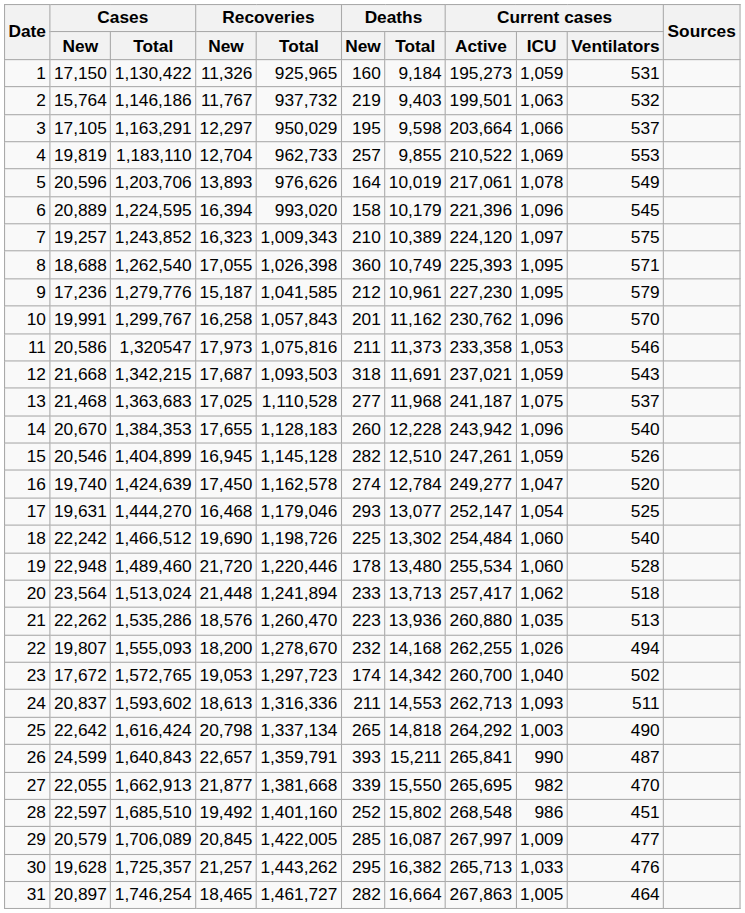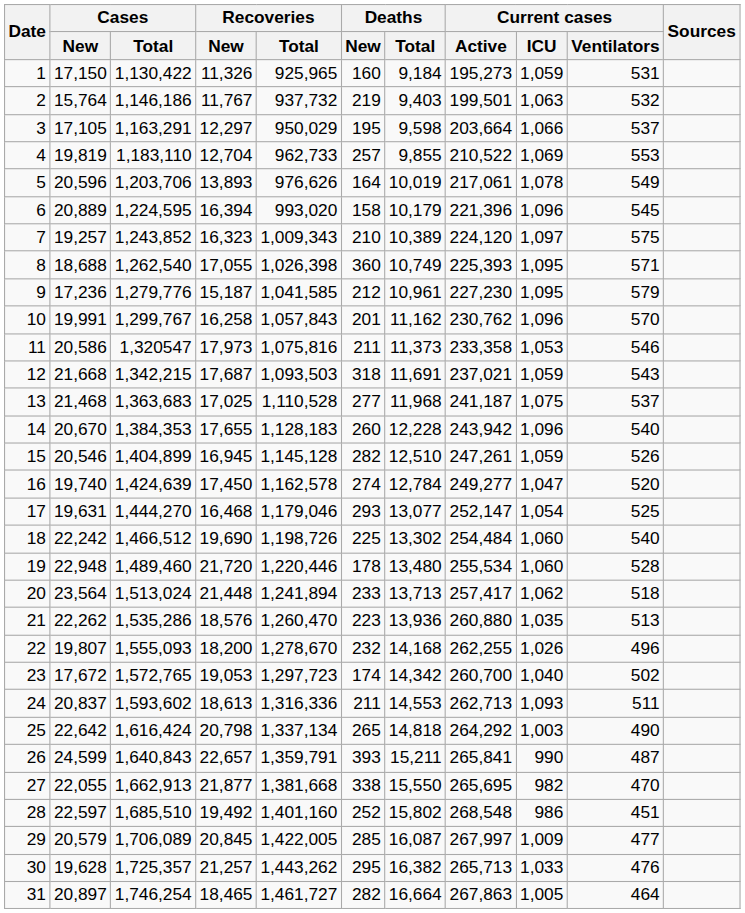 <table class="wikitable sortable mw-collapsible mw-collapsed sticky-header-multi sort-under" style="text-align:right;">
 <tr>
 <th rowspan=2>Date</th>
 <th colspan=2>Cases</th>
 <th colspan=2>Recoveries</th>
 <th colspan=2>Deaths</th>
 <th colspan=3>Current cases</th>
 <th rowspan=2 class="unsortable">Sources</th>
 </tr>
 <tr>
 <th>New</th>
 <th>Total</th>
 <th>New</th>
 <th>Total</th>
 <th>New</th>
 <th>Total</th>
 <th>Active</th>
 <th>ICU</th>
 <th>Ventilators</th>
 </tr>
 <tr>
 <td>1</td>
 <td>17,150</td>
 <td>1,130,422</td>
 <td>11,326</td>
 <td>925,965</td>
 <td>160</td>
 <td>9,184</td>
 <td>195,273</td>
 <td>1,059</td>
 <td>531</td>
 <td></td>
 </tr>
 <tr>
 <td>2</td>
 <td>15,764</td>
 <td>1,146,186</td>
 <td>11,767</td>
 <td>937,732</td>
 <td>219</td>
 <td>9,403</td>
 <td>199,501</td>
 <td>1,063</td>
 <td>532</td>
 <td></td>
 </tr>
 <tr>
 <td>3</td>
 <td>17,105</td>
 <td>1,163,291</td>
 <td>12,297</td>
 <td>950,029</td>
 <td>195</td>
 <td>9,598</td>
 <td>203,664</td>
 <td>1,066</td>
 <td>537</td>
 <td></td>
 </tr>
 <tr>
 <td>4</td>
 <td>19,819</td>
 <td>1,183,110</td>
 <td>12,704</td>
 <td>962,733</td>
 <td>257</td>
 <td>9,855</td>
 <td>210,522</td>
 <td>1,069</td>
 <td>553</td>
 <td></td>
 </tr>
 <tr>
 <td>5</td>
 <td>20,596</td>
 <td>1,203,706</td>
 <td>13,893</td>
 <td>976,626</td>
 <td>164</td>
 <td>10,019</td>
 <td>217,061</td>
 <td>1,078</td>
 <td>549</td>
 <td></td>
 </tr>
 <tr>
 <td>6</td>
 <td>20,889</td>
 <td>1,224,595</td>
 <td>16,394</td>
 <td>993,020</td>
 <td>158</td>
 <td>10,179</td>
 <td>221,396</td>
 <td>1,096</td>
 <td>545</td>
 <td></td>
 </tr>
 <tr>
 <td>7</td>
 <td>19,257</td>
 <td>1,243,852</td>
 <td>16,323</td>
 <td>1,009,343</td>
 <td>210</td>
 <td>10,389</td>
 <td>224,120</td>
 <td>1,097</td>
 <td>575</td>
 <td></td>
 </tr>
 <tr>
 <td>8</td>
 <td>18,688</td>
 <td>1,262,540</td>
 <td>17,055</td>
 <td>1,026,398</td>
 <td>360</td>
 <td>10,749</td>
 <td>225,393</td>
 <td>1,095</td>
 <td>571</td>
 <td></td>
 </tr>
 <tr>
 <td>9</td>
 <td>17,236</td>
 <td>1,279,776</td>
 <td>15,187</td>
 <td>1,041,585</td>
 <td>212</td>
 <td>10,961</td>
 <td>227,230</td>
 <td>1,095</td>
 <td>579</td>
 <td></td>
 </tr>
 <tr>
 <td>10</td>
 <td>19,991</td>
 <td>1,299,767</td>
 <td>16,258</td>
 <td>1,057,843</td>
 <td>201</td>
 <td>11,162</td>
 <td>230,762</td>
 <td>1,096</td>
 <td>570</td>
 <td></td>
 </tr>
 <tr>
 <td>11</td>
 <td>20,586</td>
 <td>1,320547</td>
 <td>17,973</td>
 <td>1,075,816</td>
 <td>211</td>
 <td>11,373</td>
 <td>233,358</td>
 <td>1,053</td>
 <td>546</td>
 <td></td>
 </tr>
 <tr>
 <td>12</td>
 <td>21,668</td>
 <td>1,342,215</td>
 <td>17,687</td>
 <td>1,093,503</td>
 <td>318</td>
 <td>11,691</td>
 <td>237,021</td>
 <td>1,059</td>
 <td>543</td>
 <td></td>
 </tr>
 <tr>
 <td>13</td>
 <td>21,468</td>
 <td>1,363,683</td>
 <td>17,025</td>
 <td>1,110,528</td>
 <td>277</td>
 <td>11,968</td>
 <td>241,187</td>
 <td>1,075</td>
 <td>537</td>
 <td></td>
 </tr>
 <tr>
 <td>14</td>
 <td>20,670</td>
 <td>1,384,353</td>
 <td>17,655</td>
 <td>1,128,183</td>
 <td>260</td>
 <td>12,228</td>
 <td>243,942</td>
 <td>1,096</td>
 <td>540</td>
 <td></td>
 </tr>
 <tr>
 <td>15</td>
 <td>20,546</td>
 <td>1,404,899</td>
 <td>16,945</td>
 <td>1,145,128</td>
 <td>282</td>
 <td>12,510</td>
 <td>247,261</td>
 <td>1,059</td>
 <td>526</td>
 <td></td>
 </tr>
 <tr>
 <td>16</td>
 <td>19,740</td>
 <td>1,424,639</td>
 <td>17,450</td>
 <td>1,162,578</td>
 <td>274</td>
 <td>12,784</td>
 <td>249,277</td>
 <td>1,047</td>
 <td>520</td>
 <td></td>
 </tr>
 <tr>
 <td>17</td>
 <td>19,631</td>
 <td>1,444,270</td>
 <td>16,468</td>
 <td>1,179,046</td>
 <td>293</td>
 <td>13,077</td>
 <td>252,147</td>
 <td>1,054</td>
 <td>525</td>
 <td></td>
 </tr>
 <tr>
 <td>18</td>
 <td>22,242</td>
 <td>1,466,512</td>
 <td>19,690</td>
 <td>1,198,726</td>
 <td>225</td>
 <td>13,302</td>
 <td>254,484</td>
 <td>1,060</td>
 <td>540</td>
 <td></td>
 </tr>
 <tr>
 <td>19</td>
 <td>22,948</td>
 <td>1,489,460</td>
 <td>21,720</td>
 <td>1,220,446</td>
 <td>178</td>
 <td>13,480</td>
 <td>255,534</td>
 <td>1,060</td>
 <td>528</td>
 <td></td>
 </tr>
 <tr>
 <td>20</td>
 <td>23,564</td>
 <td>1,513,024</td>
 <td>21,448</td>
 <td>1,241,894</td>
 <td>233</td>
 <td>13,713</td>
 <td>257,417</td>
 <td>1,062</td>
 <td>518</td>
 <td></td>
 </tr>
 <tr>
 <td>21</td>
 <td>22,262</td>
 <td>1,535,286</td>
 <td>18,576</td>
 <td>1,260,470</td>
 <td>223</td>
 <td>13,936</td>
 <td>260,880</td>
 <td>1,035</td>
 <td>513</td>
 <td></td>
 </tr>
 <tr>
 <td>22</td>
 <td>19,807</td>
 <td>1,555,093</td>
 <td>18,200</td>
 <td>1,278,670</td>
 <td>232</td>
 <td>14,168</td>
 <td>262,255</td>
 <td>1,026</td>
-<td>494</td>
+<td>496</td>
 <td></td>
 </tr>
 <tr>
 <td>23</td>
 <td>17,672</td>
 <td>1,572,765</td>
 <td>19,053</td>
 <td>1,297,723</td>
 <td>174</td>
 <td>14,342</td>
 <td>260,700</td>
 <td>1,040</td>
 <td>502</td>
 <td></td>
 </tr>
 <tr>
 <td>24</td>
 <td>20,837</td>
 <td>1,593,602</td>
 <td>18,613</td>
 <td>1,316,336</td>
 <td>211</td>
 <td>14,553</td>
 <td>262,713</td>
 <td>1,093</td>
 <td>511</td>
 <td></td>
 </tr>
 <tr>
 <td>25</td>
 <td>22,642</td>
 <td>1,616,424</td>
 <td>20,798</td>
 <td>1,337,134</td>
 <td>265</td>
 <td>14,818</td>
 <td>264,292</td>
 <td>1,003</td>
 <td>490</td>
 <td></td>
 </tr>
 <tr>
 <td>26</td>
 <td>24,599</td>
 <td>1,640,843</td>
 <td>22,657</td>
 <td>1,359,791</td>
 <td>393</td>
 <td>15,211</td>
 <td>265,841</td>
 <td>990</td>
 <td>487</td>
 <td></td>
 </tr>
 <tr>
 <td>27</td>
 <td>22,055</td>
 <td>1,662,913</td>
 <td>21,877</td>
 <td>1,381,668</td>
-<td>339</td>
+<td>338</td>
 <td>15,550</td>
 <td>265,695</td>
 <td>982</td>
 <td>470</td>
 <td></td>
 </tr>
 <tr>
 <td>28</td>
 <td>22,597</td>
 <td>1,685,510</td>
 <td>19,492</td>
 <td>1,401,160</td>
 <td>252</td>
 <td>15,802</td>
 <td>268,548</td>
 <td>986</td>
 <td>451</td>
 <td></td>
 </tr>
 <tr>
 <td>29</td>
 <td>20,579</td>
 <td>1,706,089</td>
 <td>20,845</td>
 <td>1,422,005</td>
 <td>285</td>
 <td>16,087</td>
 <td>267,997</td>
 <td>1,009</td>
 <td>477</td>
 <td></td>
 </tr>
 <tr>
 <td>30</td>
 <td>19,628</td>
 <td>1,725,357</td>
 <td>21,257</td>
 <td>1,443,262</td>
 <td>295</td>
 <td>16,382</td>
 <td>265,713</td>
 <td>1,033</td>
 <td>476</td>
 <td></td>
 </tr>
 <tr>
 <td>31</td>
 <td>20,897</td>
 <td>1,746,254</td>
 <td>18,465</td>
 <td>1,461,727</td>
 <td>282</td>
 <td>16,664</td>
 <td>267,863</td>
 <td>1,005</td>
 <td>464</td>
 <td></td>
 </tr>
 </table>
